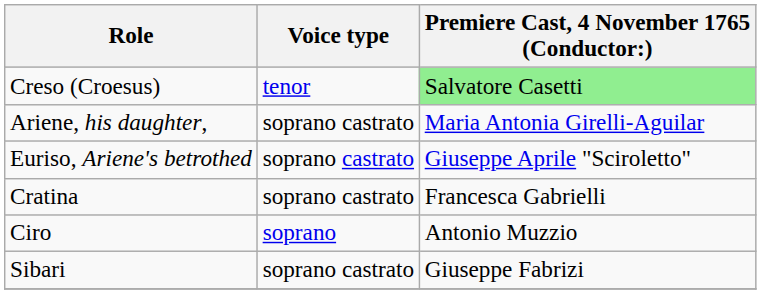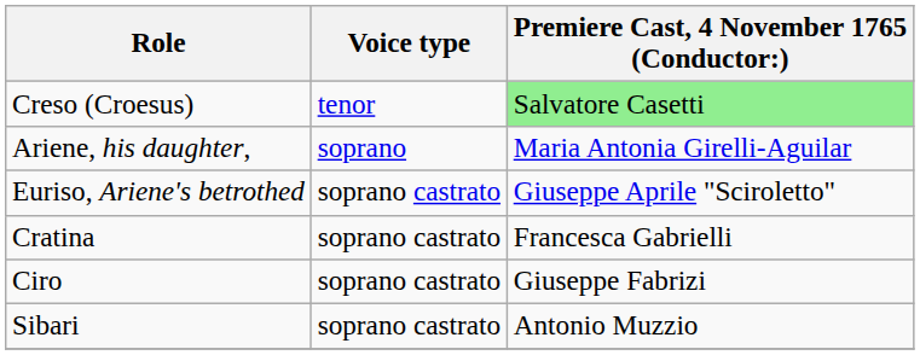 <table class="wikitable">
 <tr>
 <th>Role</th>
 <th>Voice type</th>
 <th>Premiere Cast, 4 November 1765<br>(Conductor:)</th>
 </tr>
 <tr>
 <td>Creso (Croesus)</td>
 <td><a href='#'>tenor</a></td>
 <td style="background: lightgreen;">Salvatore Casetti</td>
 </tr>
 <tr>
 <td>Ariene, <em>his daughter</em>,</td>
-<td>soprano castrato</td>
+<td><a href='#'>soprano</a></td>
 <td><a href='#'>Maria Antonia Girelli-Aguilar</a></td>
 </tr>
 <tr>
 <td>Euriso, <em>Ariene's betrothed</em></td>
 <td>soprano <a href='#'>castrato</a></td>
 <td><a href='#'>Giuseppe Aprile</a> "Sciroletto"</td>
 </tr>
 <tr>
 <td>Cratina</td>
 <td>soprano castrato</td>
 <td>Francesca Gabrielli</td>
 </tr>
 <tr>
 <td>Ciro</td>
-<td><a href='#'>soprano</a></td>
-<td>Antonio Muzzio</td>
+<td>soprano castrato</td>
+<td>Giuseppe Fabrizi</td>
 </tr>
 <tr>
 <td>Sibari</td>
 <td>soprano castrato</td>
-<td>Giuseppe Fabrizi</td>
+<td>Antonio Muzzio</td>
 </tr>
 <tr>
 </tr>
 </table>
